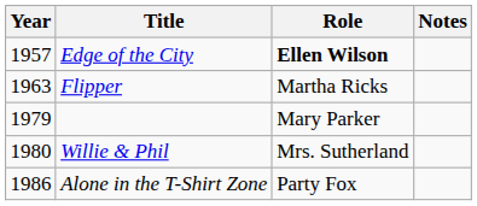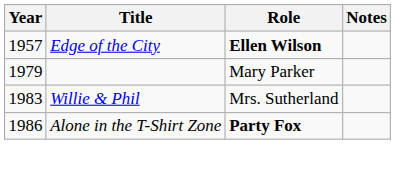 <table class="wikitable">
 <tr>
 <th>Year</th>
 <th>Title</th>
 <th>Role</th>
 <th>Notes</th>
 </tr>
 <tr>
 <td>1957</td>
 <td><em><a href='#'>Edge of the City</a></em></td>
 <td><strong>Ellen Wilson</strong></td>
 <td></td>
 </tr>
 <tr>
-<td>1963</td>
-<td><em><a href='#'>Flipper</a></em></td>
-<td>Martha Ricks</td>
-<td></td>
-</tr>
-<tr>
 <td>1979</td>
 <td><em></em></td>
 <td>Mary Parker</td>
 <td></td>
 </tr>
 <tr>
-<td>1980</td>
+<td>1983</td>
 <td><em><a href='#'>Willie & Phil</a></em></td>
 <td>Mrs. Sutherland</td>
 <td></td>
 </tr>
 <tr>
 <td>1986</td>
 <td><em>Alone in the T-Shirt Zone</em></td>
-<td>Party Fox</td>
+<td><strong>Party Fox</strong></td>
 <td></td>
 </tr>
 </table>
